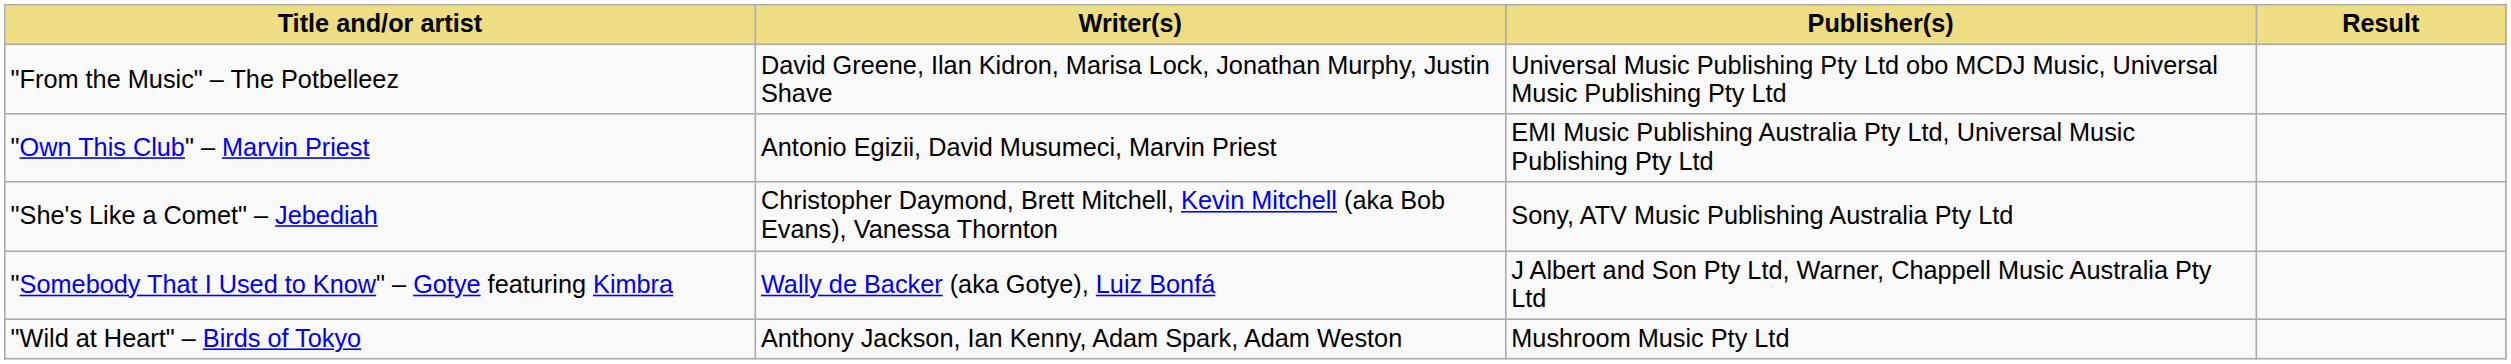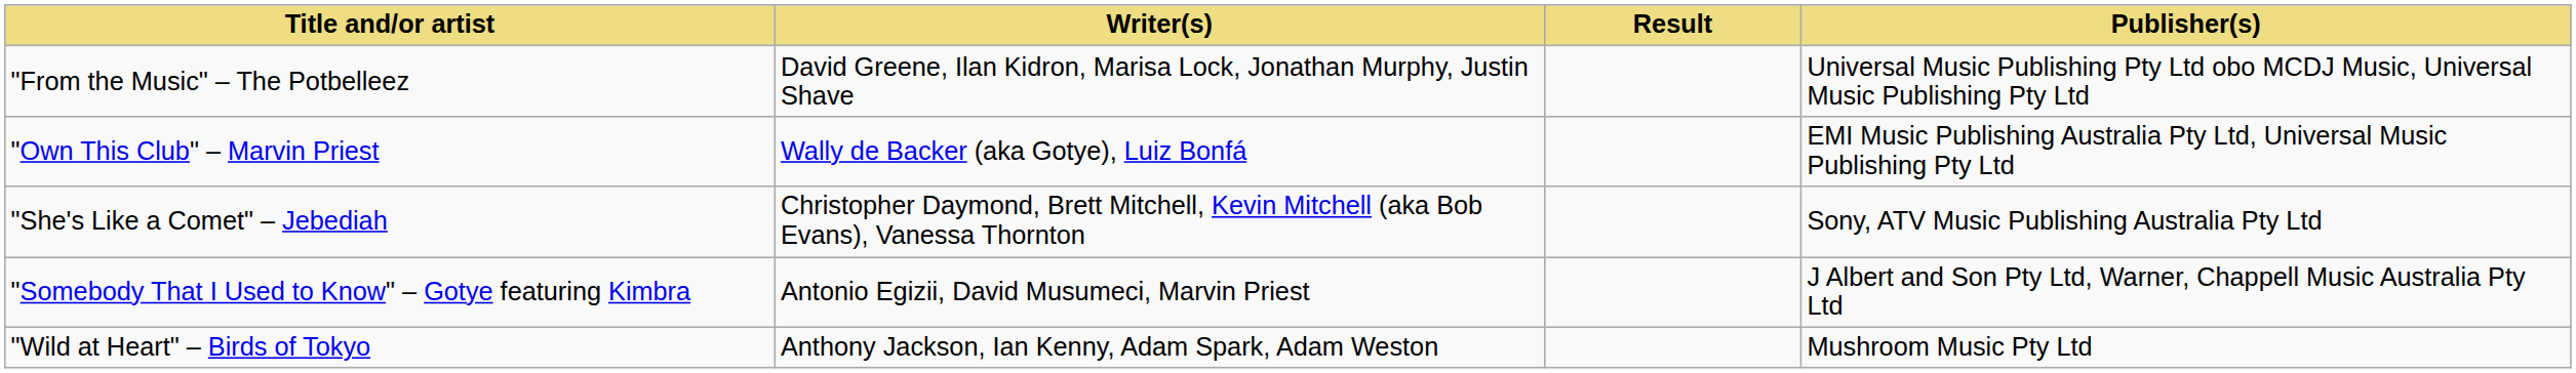 <table class="wikitable" width=100%>
 <tr>
 <th style="width:30%;background:#EEDD82;">Title and/or artist</th>
 <th style="width:30%;background:#EEDD82;">Writer(s)</th>
+<th style="width:10%;background:#EEDD82;">Result</th>
 <th style="width:30%;background:#EEDD82;">Publisher(s)</th>
-<th style="width:10%;background:#EEDD82;">Result</th>
 </tr>
 <tr>
 <td>"From the Music" – The Potbelleez</td>
 <td>David Greene, Ilan Kidron, Marisa Lock, Jonathan Murphy, Justin Shave</td>
+<td></td>
 <td>Universal Music Publishing Pty Ltd obo MCDJ Music, Universal Music Publishing Pty Ltd</td>
-<td></td>
 </tr>
 <tr>
 <td>"<a href='#'>Own This Club</a>" – <a href='#'>Marvin Priest</a></td>
-<td>Antonio Egizii, David Musumeci, Marvin Priest</td>
+<td><a href='#'>Wally de Backer</a> (aka Gotye), <a href='#'>Luiz Bonfá</a></td>
+<td></td>
 <td>EMI Music Publishing Australia Pty Ltd, Universal Music Publishing Pty Ltd</td>
-<td></td>
 </tr>
 <tr>
 <td>"She's Like a Comet" – <a href='#'>Jebediah</a></td>
 <td>Christopher Daymond, Brett Mitchell, <a href='#'>Kevin Mitchell</a> (aka Bob Evans), Vanessa Thornton</td>
+<td></td>
 <td>Sony, ATV Music Publishing Australia Pty Ltd</td>
-<td></td>
 </tr>
 <tr>
 <td>"<a href='#'>Somebody That I Used to Know</a>" – <a href='#'>Gotye</a> featuring <a href='#'>Kimbra</a></td>
-<td><a href='#'>Wally de Backer</a> (aka Gotye), <a href='#'>Luiz Bonfá</a></td>
+<td>Antonio Egizii, David Musumeci, Marvin Priest</td>
+<td></td>
 <td>J Albert and Son Pty Ltd, Warner, Chappell Music Australia Pty Ltd</td>
-<td></td>
 </tr>
 <tr>
 <td>"Wild at Heart" – <a href='#'>Birds of Tokyo</a></td>
 <td>Anthony Jackson, Ian Kenny, Adam Spark, Adam Weston</td>
+<td></td>
 <td>Mushroom Music Pty Ltd</td>
-<td></td>
 </tr>
 </table>
